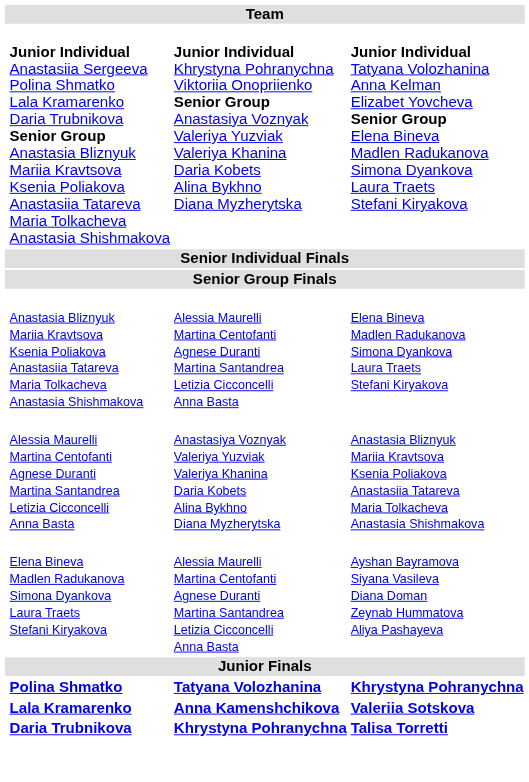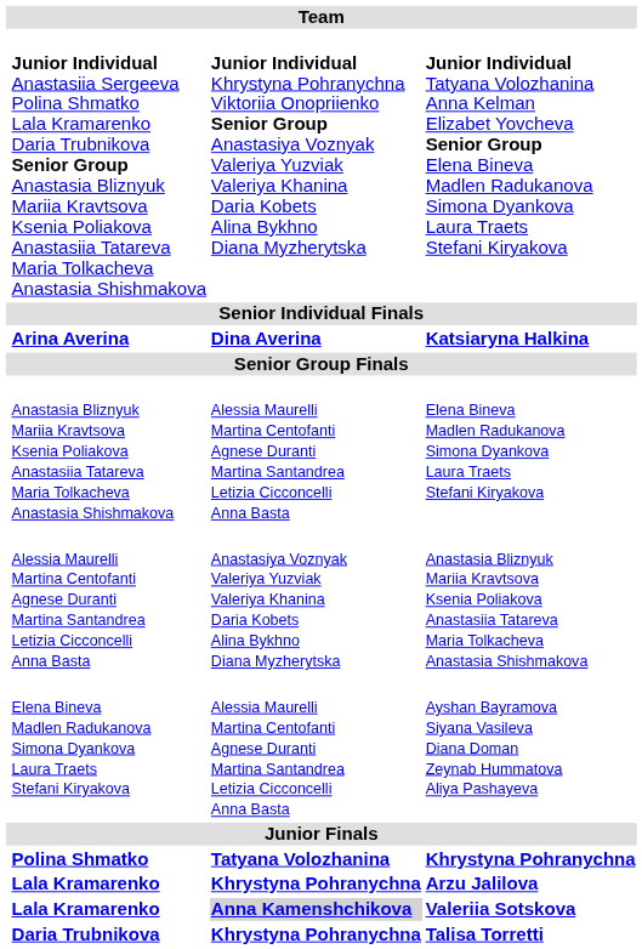 <table>
 <tr bgcolor="DFDFDF">
 <td colspan="4" align="center"><strong>Team</strong></td>
 </tr>
 <tr>
 <th scope=row style="text-align:left"><br></th>
 <td valign="top"><strong></strong><br><strong>Junior Individual</strong><br><a href='#'>Anastasiia Sergeeva</a><br><a href='#'>Polina Shmatko</a><br><a href='#'>Lala Kramarenko</a><br><a href='#'>Daria Trubnikova</a><br><strong>Senior Group</strong><br><a href='#'>Anastasia Bliznyuk</a><br><a href='#'>Mariia Kravtsova</a><br><a href='#'>Ksenia Poliakova</a><br><a href='#'>Anastasiia Tatareva</a><br><a href='#'>Maria Tolkacheva</a><br><a href='#'>Anastasia Shishmakova</a></td>
 <td valign="top"><strong></strong><br><strong>Junior Individual</strong><br><a href='#'>Khrystyna Pohranychna</a><br><a href='#'>Viktoriia Onopriienko</a><br><strong>Senior Group</strong><br><a href='#'>Anastasiya Voznyak</a><br><a href='#'>Valeriya Yuzviak</a><br><a href='#'>Valeriya Khanina</a><br><a href='#'>Daria Kobets</a><br><a href='#'>Alina Bykhno</a><br><a href='#'>Diana Myzherytska</a></td>
 <td valign="top"><strong></strong><br><strong>Junior Individual</strong><br><a href='#'>Tatyana Volozhanina</a><br><a href='#'>Anna Kelman</a><br><a href='#'>Elizabet Yovcheva</a><br><strong>Senior Group</strong><br><a href='#'>Elena Bineva</a><br><a href='#'>Madlen Radukanova</a><br><a href='#'>Simona Dyankova</a><br><a href='#'>Laura Traets</a><br><a href='#'>Stefani Kiryakova</a></td>
 </tr>
 <tr bgcolor="DFDFDF">
 <td colspan="4" align="center"><strong>Senior Individual Finals </strong></td>
+</tr>
+<tr>
+<th scope=row style="text-align:left"><br></th>
+<td><strong><a href='#'>Arina Averina</a></strong><br><small></small></td>
+<td><strong><a href='#'>Dina Averina</a></strong><br><small></small></td>
+<td><strong><a href='#'>Katsiaryna Halkina</a></strong><br><small></small></td>
 </tr>
 <tr bgcolor="DFDFDF">
 <td colspan="4" align="center"><strong>Senior Group Finals</strong></td>
 </tr>
 <tr>
 <th scope=row style="text-align:left"><br></th>
 <td valign="top"><strong></strong><br><small><a href='#'>Anastasia Bliznyuk</a><br><a href='#'>Mariia Kravtsova</a><br><a href='#'>Ksenia Poliakova</a><br><a href='#'>Anastasiia Tatareva</a><br><a href='#'>Maria Tolkacheva</a><br><a href='#'>Anastasia Shishmakova</a></small></td>
 <td valign="top"><strong></strong><br><small><a href='#'>Alessia Maurelli</a><br><a href='#'>Martina Centofanti</a><br><a href='#'>Agnese Duranti</a><br><a href='#'>Martina Santandrea</a><br><a href='#'>Letizia Cicconcelli</a><br><a href='#'>Anna Basta</a></small></td>
 <td valign="top"><strong></strong><br><small><a href='#'>Elena Bineva</a><br><a href='#'>Madlen Radukanova</a><br><a href='#'>Simona Dyankova</a><br><a href='#'>Laura Traets</a><br><a href='#'>Stefani Kiryakova</a></small></td>
 </tr>
 <tr>
 <th scope=row style="text-align:left"><br></th>
 <td valign="top"><strong></strong><br><small><a href='#'>Alessia Maurelli</a><br><a href='#'>Martina Centofanti</a><br><a href='#'>Agnese Duranti</a><br><a href='#'>Martina Santandrea</a><br><a href='#'>Letizia Cicconcelli</a><br><a href='#'>Anna Basta</a></small></td>
 <td valign="top"><strong></strong><br><small><a href='#'>Anastasiya Voznyak</a><br><a href='#'>Valeriya Yuzviak</a><br><a href='#'>Valeriya Khanina</a><br><a href='#'>Daria Kobets</a><br><a href='#'>Alina Bykhno</a><br><a href='#'>Diana Myzherytska</a></small></td>
 <td valign="top"><strong></strong><br><small><a href='#'>Anastasia Bliznyuk</a><br><a href='#'>Mariia Kravtsova</a><br><a href='#'>Ksenia Poliakova</a><br><a href='#'>Anastasiia Tatareva</a><br><a href='#'>Maria Tolkacheva</a><br><a href='#'>Anastasia Shishmakova</a></small></td>
 </tr>
 <tr>
 <th scope=row style="text-align:left"><br></th>
 <td valign="top"><strong></strong><br><small><a href='#'>Elena Bineva</a><br><a href='#'>Madlen Radukanova</a><br><a href='#'>Simona Dyankova</a><br><a href='#'>Laura Traets</a><br><a href='#'>Stefani Kiryakova</a></small></td>
 <td valign="top"><strong></strong><br><small><a href='#'>Alessia Maurelli</a><br><a href='#'>Martina Centofanti</a><br><a href='#'>Agnese Duranti</a><br><a href='#'>Martina Santandrea</a><br><a href='#'>Letizia Cicconcelli</a><br><a href='#'>Anna Basta</a></small></td>
 <td valign="top"><strong></strong><br><small><a href='#'>Ayshan Bayramova</a><br><a href='#'>Siyana Vasileva</a><br><a href='#'>Diana Doman</a><br><a href='#'>Zeynab Hummatova</a><br><a href='#'>Aliya Pashayeva</a></small></td>
 </tr>
 <tr bgcolor="DFDFDF">
 <td colspan="4" align="center"><strong>Junior Finals</strong></td>
 </tr>
 <tr>
 <th scope=row style="text-align:left"><br></th>
 <td><strong><a href='#'>Polina Shmatko</a></strong><br><small></small></td>
 <td><strong><a href='#'>Tatyana Volozhanina</a></strong><br><small></small></td>
 <td><strong><a href='#'>Khrystyna Pohranychna</a></strong><br><small></small></td>
 </tr>
 <tr>
 <th scope=row style="text-align:left"><br></th>
 <td><strong><a href='#'>Lala Kramarenko</a></strong><br><small></small></td>
-<td><strong><a href='#'>Anna Kamenshchikova</a></strong><br><small></small></td>
+<td><strong><a href='#'>Khrystyna Pohranychna</a></strong><br><small></small></td>
+<td><strong><a href='#'>Arzu Jalilova</a></strong><br><small></small></td>
+</tr>
+<tr>
+<th scope=row style="text-align:left"><br></th>
+<td><strong><a href='#'>Lala Kramarenko</a></strong><br><small></small></td>
+<td style="background: lightgrey;"><strong><a href='#'>Anna Kamenshchikova</a></strong><br><small></small></td>
 <td><strong><a href='#'>Valeriia Sotskova</a></strong><br><small></small></td>
 </tr>
 <tr>
 <th scope=row style="text-align:left"><br></th>
 <td><strong><a href='#'>Daria Trubnikova</a></strong><br><small></small></td>
 <td><strong><a href='#'>Khrystyna Pohranychna</a></strong><br><small></small></td>
 <td><strong><a href='#'>Talisa Torretti</a></strong><br><small></small></td>
 </tr>
 </table>
